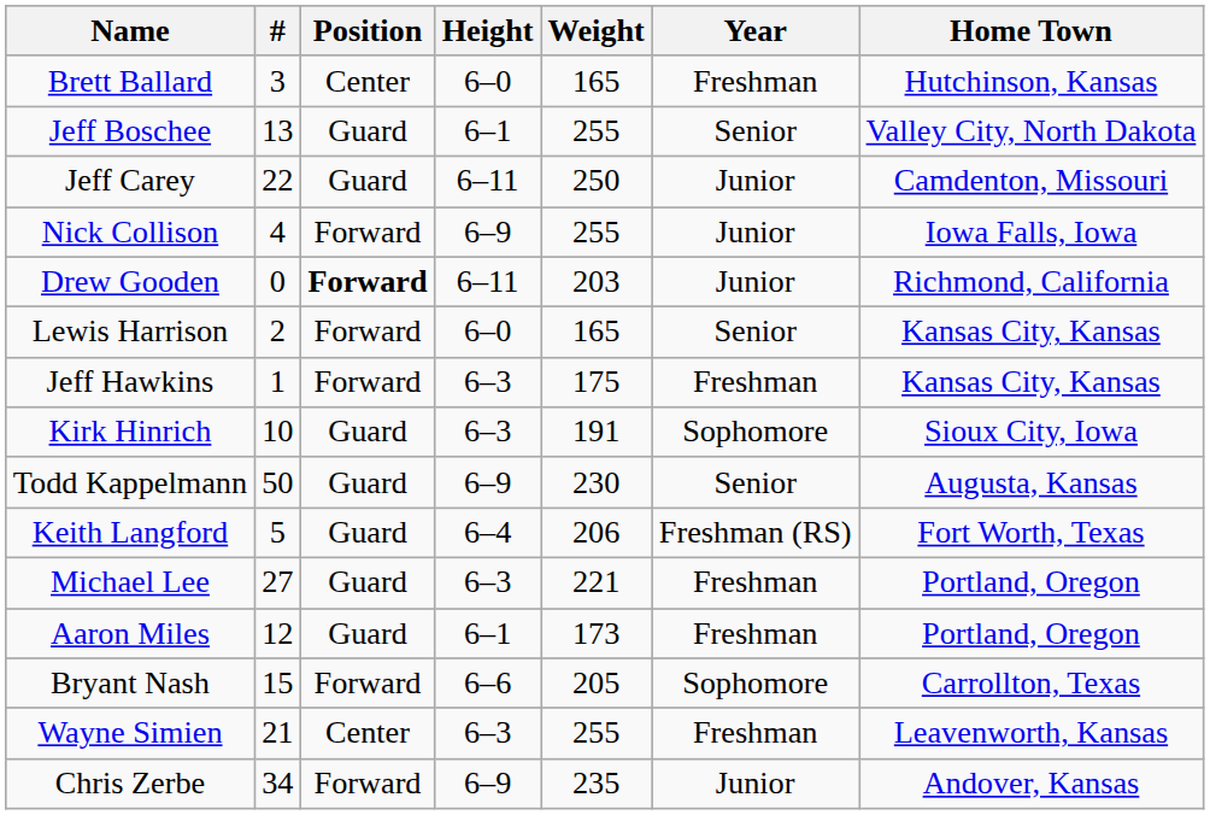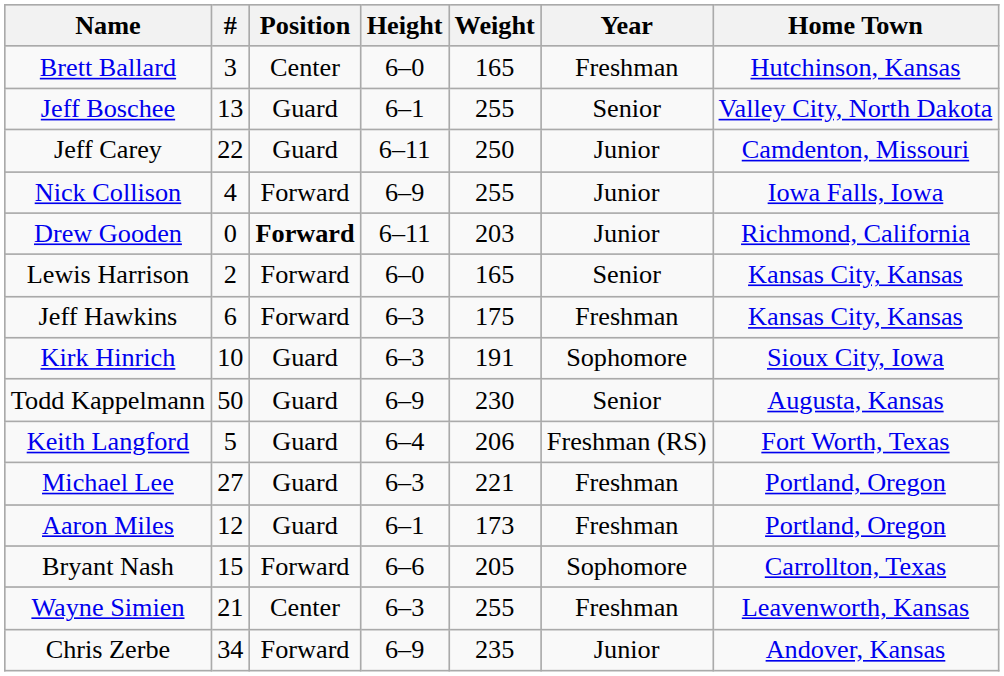 <table class="wikitable" style="text-align: center;">
 <tr>
 <th>Name</th>
 <th>#</th>
 <th>Position</th>
 <th>Height</th>
 <th>Weight</th>
 <th>Year</th>
 <th>Home Town</th>
 </tr>
 <tr>
 <td><a href='#'>Brett Ballard</a></td>
 <td>3</td>
 <td>Center</td>
 <td>6–0</td>
 <td>165</td>
 <td>Freshman</td>
 <td><a href='#'>Hutchinson, Kansas</a></td>
 </tr>
 <tr>
 <td><a href='#'>Jeff Boschee</a></td>
 <td>13</td>
 <td>Guard</td>
 <td>6–1</td>
 <td>255</td>
 <td>Senior</td>
 <td><a href='#'>Valley City, North Dakota</a></td>
 </tr>
 <tr>
 <td>Jeff Carey</td>
 <td>22</td>
 <td>Guard</td>
 <td>6–11</td>
 <td>250</td>
 <td>Junior</td>
 <td><a href='#'>Camdenton, Missouri</a></td>
 </tr>
 <tr>
 <td><a href='#'>Nick Collison</a></td>
 <td>4</td>
 <td>Forward</td>
 <td>6–9</td>
 <td>255</td>
 <td>Junior</td>
 <td><a href='#'>Iowa Falls, Iowa</a></td>
 </tr>
 <tr>
 <td><a href='#'>Drew Gooden</a></td>
 <td>0</td>
 <td><strong>Forward</strong></td>
 <td>6–11</td>
 <td>203</td>
 <td>Junior</td>
 <td><a href='#'>Richmond, California</a></td>
 </tr>
 <tr>
 <td>Lewis Harrison</td>
 <td>2</td>
 <td>Forward</td>
 <td>6–0</td>
 <td>165</td>
 <td>Senior</td>
 <td><a href='#'>Kansas City, Kansas</a></td>
 </tr>
 <tr>
 <td>Jeff Hawkins</td>
-<td>1</td>
+<td>6</td>
 <td>Forward</td>
 <td>6–3</td>
 <td>175</td>
 <td>Freshman</td>
 <td><a href='#'>Kansas City, Kansas</a></td>
 </tr>
 <tr>
 <td><a href='#'>Kirk Hinrich</a></td>
 <td>10</td>
 <td>Guard</td>
 <td>6–3</td>
 <td>191</td>
 <td>Sophomore</td>
 <td><a href='#'>Sioux City, Iowa</a></td>
 </tr>
 <tr>
 <td>Todd Kappelmann</td>
 <td>50</td>
 <td>Guard</td>
 <td>6–9</td>
 <td>230</td>
 <td>Senior</td>
 <td><a href='#'>Augusta, Kansas</a></td>
 </tr>
 <tr>
 <td><a href='#'>Keith Langford</a></td>
 <td>5</td>
 <td>Guard</td>
 <td>6–4</td>
 <td>206</td>
 <td>Freshman (RS)</td>
 <td><a href='#'>Fort Worth, Texas</a></td>
 </tr>
 <tr>
 <td><a href='#'>Michael Lee</a></td>
 <td>27</td>
 <td>Guard</td>
 <td>6–3</td>
 <td>221</td>
 <td>Freshman</td>
 <td><a href='#'>Portland, Oregon</a></td>
 </tr>
 <tr>
 <td><a href='#'>Aaron Miles</a></td>
 <td>12</td>
 <td>Guard</td>
 <td>6–1</td>
 <td>173</td>
 <td>Freshman</td>
 <td><a href='#'>Portland, Oregon</a></td>
 </tr>
 <tr>
 <td>Bryant Nash</td>
 <td>15</td>
 <td>Forward</td>
 <td>6–6</td>
 <td>205</td>
 <td>Sophomore</td>
 <td><a href='#'>Carrollton, Texas</a></td>
 </tr>
 <tr>
 <td><a href='#'>Wayne Simien</a></td>
 <td>21</td>
 <td>Center</td>
 <td>6–3</td>
 <td>255</td>
 <td>Freshman</td>
 <td><a href='#'>Leavenworth, Kansas</a></td>
 </tr>
 <tr>
 <td>Chris Zerbe</td>
 <td>34</td>
 <td>Forward</td>
 <td>6–9</td>
 <td>235</td>
 <td>Junior</td>
 <td><a href='#'>Andover, Kansas</a></td>
 </tr>
 </table>
